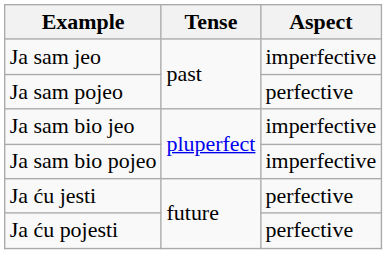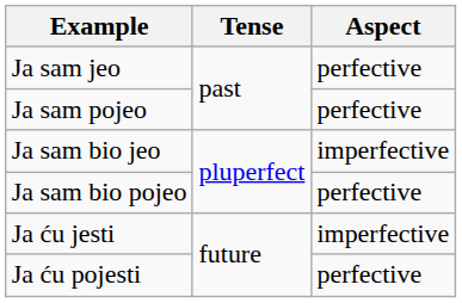 <table class="wikitable">
 <tr>
 <th>Example</th>
 <th>Tense</th>
 <th>Aspect</th>
 </tr>
 <tr>
 <td>Ja sam jeo</td>
 <td rowspan=2>past</td>
-<td>imperfective</td>
+<td>perfective</td>
 </tr>
 <tr>
 <td>Ja sam pojeo</td>
 <td>perfective</td>
 </tr>
 <tr>
 <td>Ja sam bio jeo</td>
 <td rowspan=2><a href='#'>pluperfect</a></td>
 <td>imperfective</td>
 </tr>
 <tr>
 <td>Ja sam bio pojeo</td>
-<td>imperfective</td>
+<td>perfective</td>
 </tr>
 <tr>
 <td>Ja ću jesti</td>
 <td rowspan=2>future</td>
-<td>perfective</td>
+<td>imperfective</td>
 </tr>
 <tr>
 <td>Ja ću pojesti</td>
 <td>perfective</td>
 </tr>
 </table>
